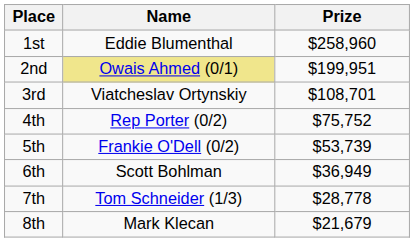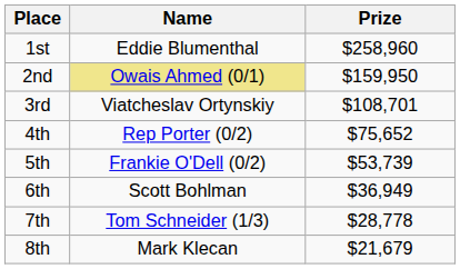 <table class="wikitable">
 <tr>
 <th width="50">Place</th>
 <th width="200">Name</th>
 <th width="125">Prize</th>
 </tr>
 <tr>
 <td align = "center">1st</td>
 <td align = "center">Eddie Blumenthal</td>
 <td align = "center">$258,960</td>
 </tr>
 <tr>
 <td align = "center">2nd</td>
 <td align = "center" style="background: khaki;"><a href='#'>Owais Ahmed</a> (0/1)</td>
-<td align = "center">$199,951</td>
+<td align = "center">$159,950</td>
 </tr>
 <tr>
 <td align = "center">3rd</td>
 <td align = "center">Viatcheslav Ortynskiy</td>
 <td align = "center">$108,701</td>
 </tr>
 <tr>
 <td align = "center">4th</td>
 <td align = "center"><a href='#'>Rep Porter</a> (0/2)</td>
-<td align = "center">$75,752</td>
+<td align = "center">$75,652</td>
 </tr>
 <tr>
 <td align = "center">5th</td>
 <td align = "center"><a href='#'>Frankie O'Dell</a> (0/2)</td>
 <td align = "center">$53,739</td>
 </tr>
 <tr>
 <td align = "center">6th</td>
 <td align = "center">Scott Bohlman</td>
 <td align = "center">$36,949</td>
 </tr>
 <tr>
 <td align = "center">7th</td>
 <td align = "center"><a href='#'>Tom Schneider</a> (1/3)</td>
 <td align = "center">$28,778</td>
 </tr>
 <tr>
 <td align = "center">8th</td>
 <td align = "center">Mark Klecan</td>
 <td align = "center">$21,679</td>
 </tr>
 </table>
